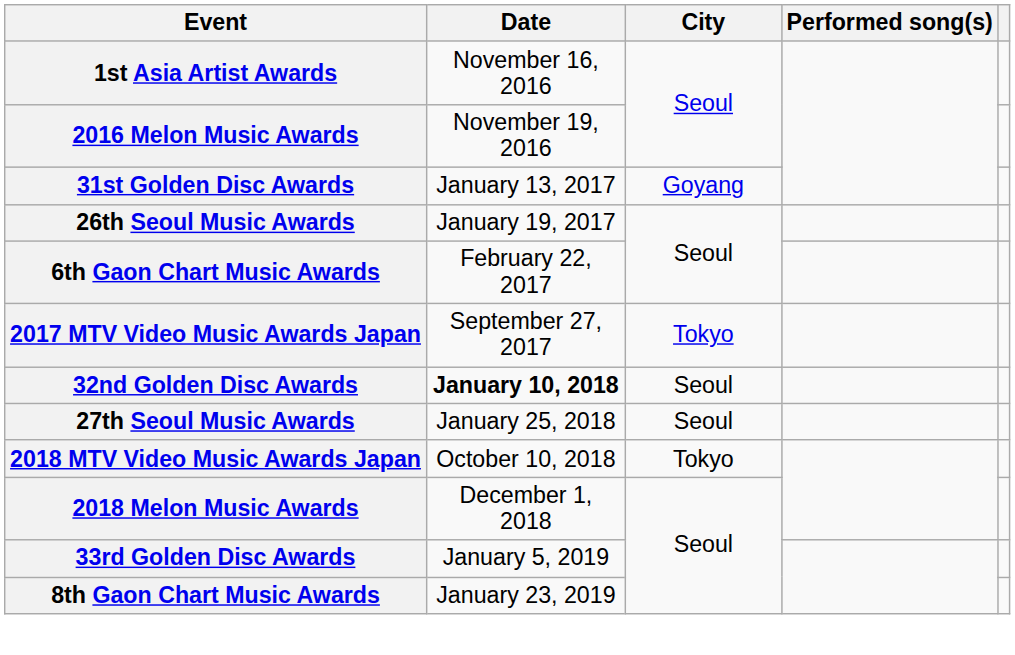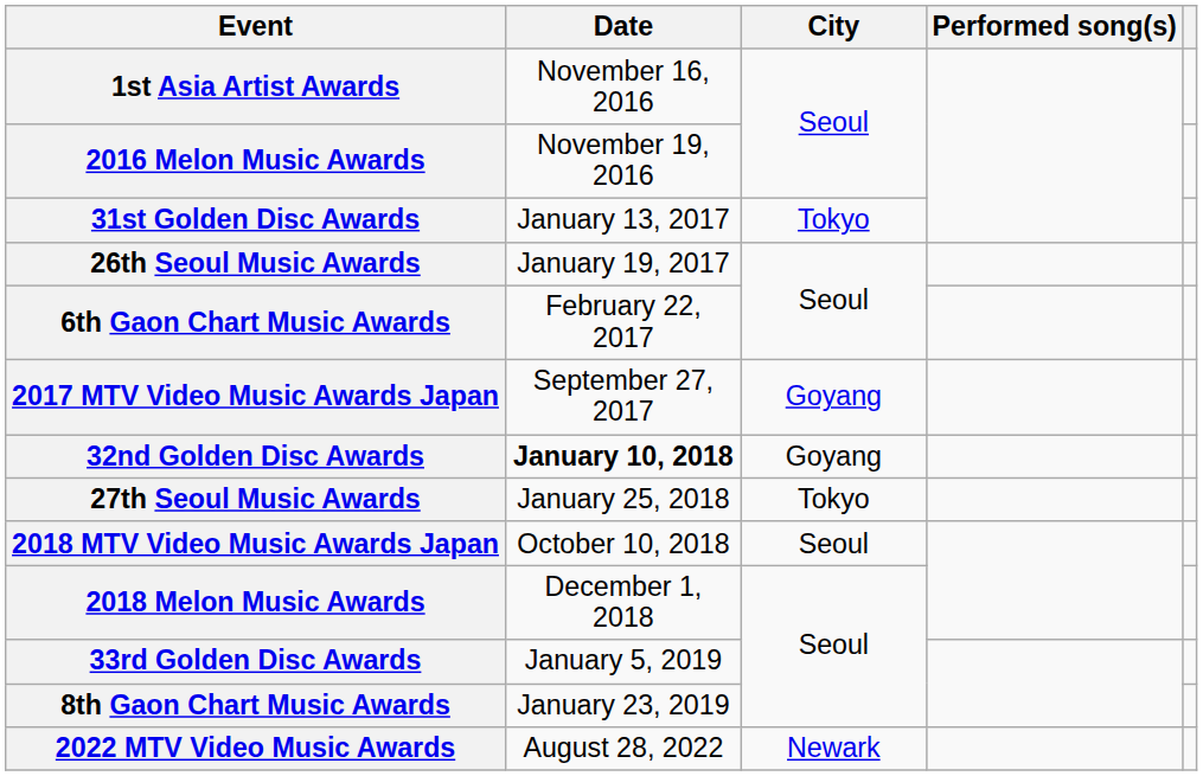 <table class="wikitable sortable plainrowheaders" style="text-align:center;">
 <tr>
 <th>Event</th>
 <th width="130">Date</th>
 <th width="100">City</th>
 <th>Performed song(s)</th>
 <th scope="col" class="unsortable"></th>
 </tr>
 <tr>
 <th scope="row" style="text-align:center;">1st <a href='#'>Asia Artist Awards</a></th>
 <td>November 16, 2016</td>
 <td rowspan = "2"><a href='#'>Seoul</a></td>
 <td rowspan = "3"></td>
 <td></td>
 </tr>
 <tr>
 <th scope="row" style="text-align:center;"><a href='#'>2016 Melon Music Awards</a></th>
 <td>November 19, 2016</td>
 <td></td>
 </tr>
 <tr>
 <th scope="row" style="text-align:center;"><a href='#'>31st Golden Disc Awards</a></th>
 <td>January 13, 2017</td>
-<td><a href='#'>Goyang</a></td>
+<td><a href='#'>Tokyo</a></td>
 <td></td>
 </tr>
 <tr>
 <th scope="row" style="text-align:center;">26th <a href='#'>Seoul Music Awards</a></th>
 <td>January 19, 2017</td>
 <td rowspan="2">Seoul</td>
 <td></td>
 <td></td>
 </tr>
 <tr>
 <th scope="row" style="text-align:center;">6th <a href='#'>Gaon Chart Music Awards</a></th>
 <td>February 22, 2017</td>
 <td></td>
 <td></td>
 </tr>
 <tr>
 <th scope="row" style="text-align:center;"><a href='#'>2017 MTV Video Music Awards Japan</a></th>
 <td>September 27, 2017</td>
-<td><a href='#'>Tokyo</a></td>
+<td><a href='#'>Goyang</a></td>
 <td></td>
 <td></td>
 </tr>
 <tr>
 <th scope="row" style="text-align:center;"><a href='#'>32nd Golden Disc Awards</a></th>
 <td><strong>January 10, 2018</strong></td>
-<td>Seoul</td>
+<td>Goyang</td>
 <td></td>
 <td></td>
 </tr>
 <tr>
 <th scope="row" style="text-align:center;">27th <a href='#'>Seoul Music Awards</a></th>
 <td>January 25, 2018</td>
-<td>Seoul</td>
+<td>Tokyo</td>
 <td></td>
 <td></td>
 </tr>
 <tr>
 <th scope="row" style="text-align:center;"><a href='#'>2018 MTV Video Music Awards Japan</a></th>
 <td>October 10, 2018</td>
-<td>Tokyo</td>
+<td>Seoul</td>
 <td rowspan="2"></td>
 <td></td>
 </tr>
 <tr>
 <th scope="row" style="text-align:center;"><a href='#'>2018 Melon Music Awards</a></th>
 <td>December 1, 2018</td>
 <td rowspan="3">Seoul</td>
 <td></td>
 </tr>
 <tr>
 <th scope="row" style="text-align:center;"><a href='#'>33rd Golden Disc Awards</a></th>
 <td>January 5, 2019</td>
 <td rowspan="2"></td>
 <td></td>
 </tr>
 <tr>
 <th scope="row" style="text-align:center;">8th <a href='#'>Gaon Chart Music Awards</a></th>
 <td>January 23, 2019</td>
 <td></td>
 </tr>
+<tr>
+<th scope="row" style="text-align:center;"><a href='#'>2022 MTV Video Music Awards</a></th>
+<td>August 28, 2022</td>
+<td><a href='#'>Newark</a></td>
+<td></td>
+<td></td>
+</tr>
 </table>
